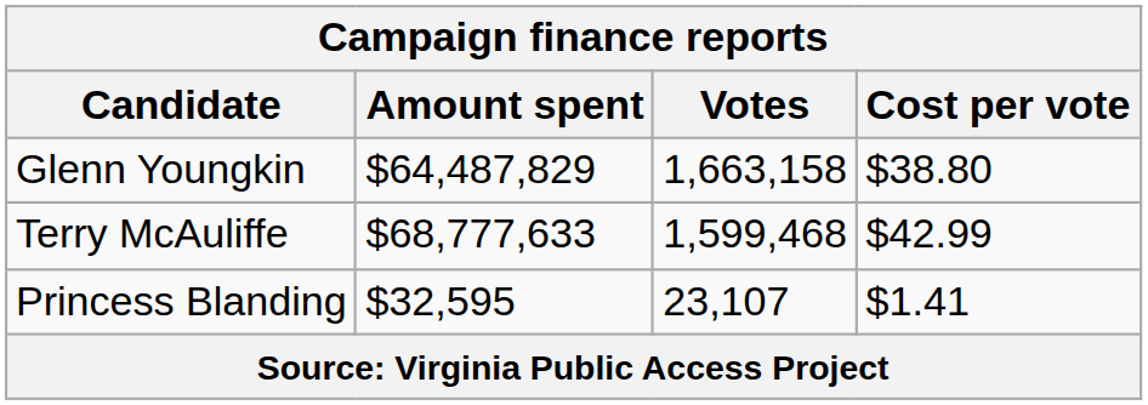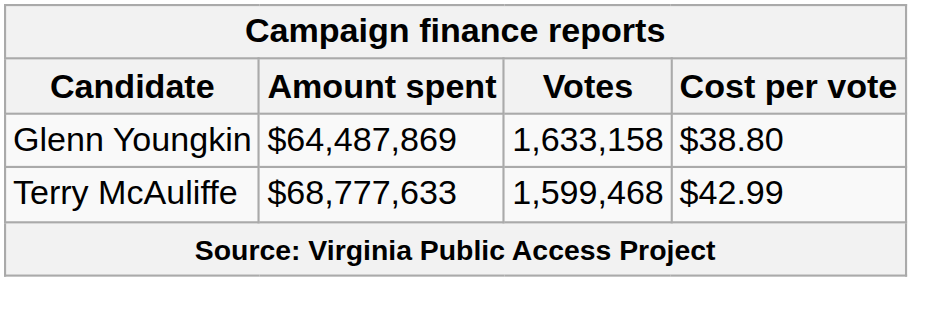 <table class="wikitable sortable">
 <tr>
 <th colspan="4">Campaign finance reports</th>
 </tr>
 <tr style="text-align:center;">
 <th>Candidate</th>
 <th>Amount spent</th>
 <th>Votes</th>
 <th>Cost per vote</th>
 </tr>
 <tr>
 <td>Glenn Youngkin</td>
-<td>$64,487,829</td>
-<td>1,663,158</td>
+<td>$64,487,869</td>
+<td>1,633,158</td>
 <td>$38.80</td>
 </tr>
 <tr>
 <td>Terry McAuliffe</td>
 <td>$68,777,633</td>
 <td>1,599,468</td>
 <td>$42.99</td>
 </tr>
 <tr>
-<td>Princess Blanding</td>
-<td>$32,595</td>
-<td>23,107</td>
-<td>$1.41</td>
-</tr>
-<tr>
 <th colspan="4"><small>Source: Virginia Public Access Project</small></th>
 </tr>
 </table>
